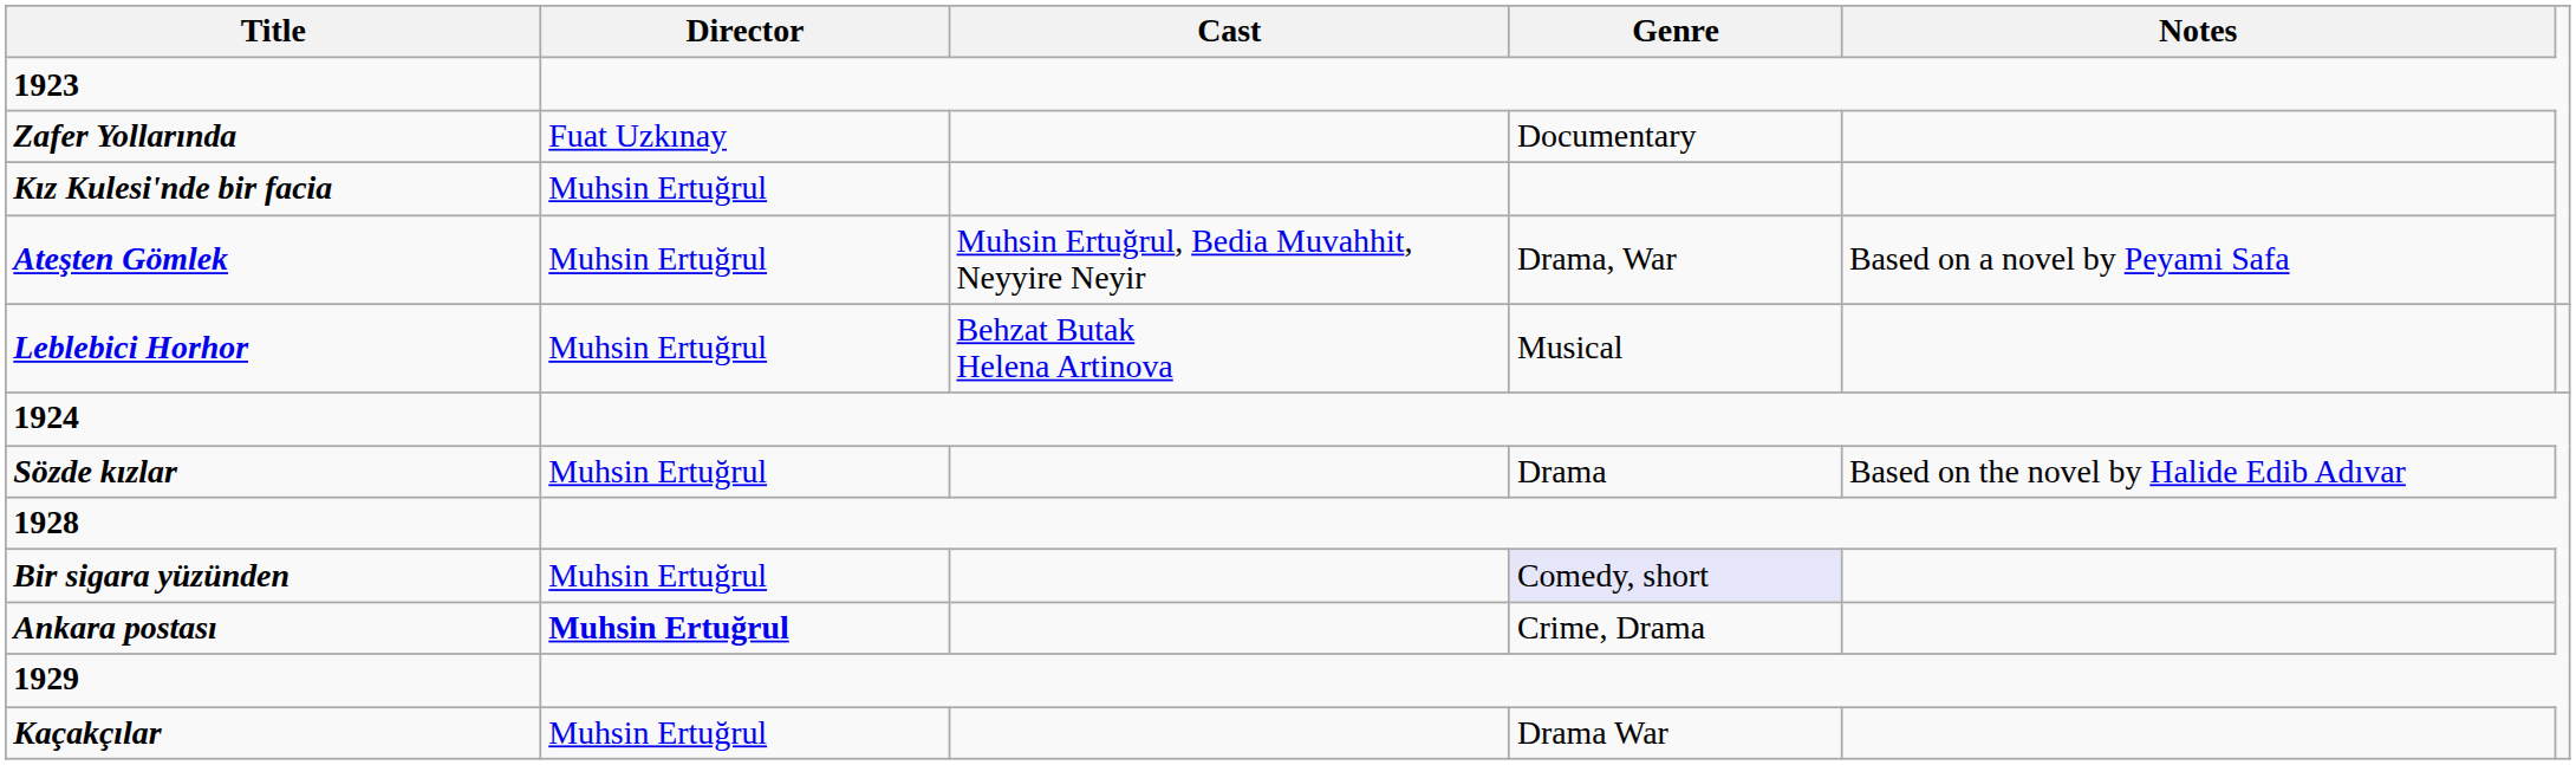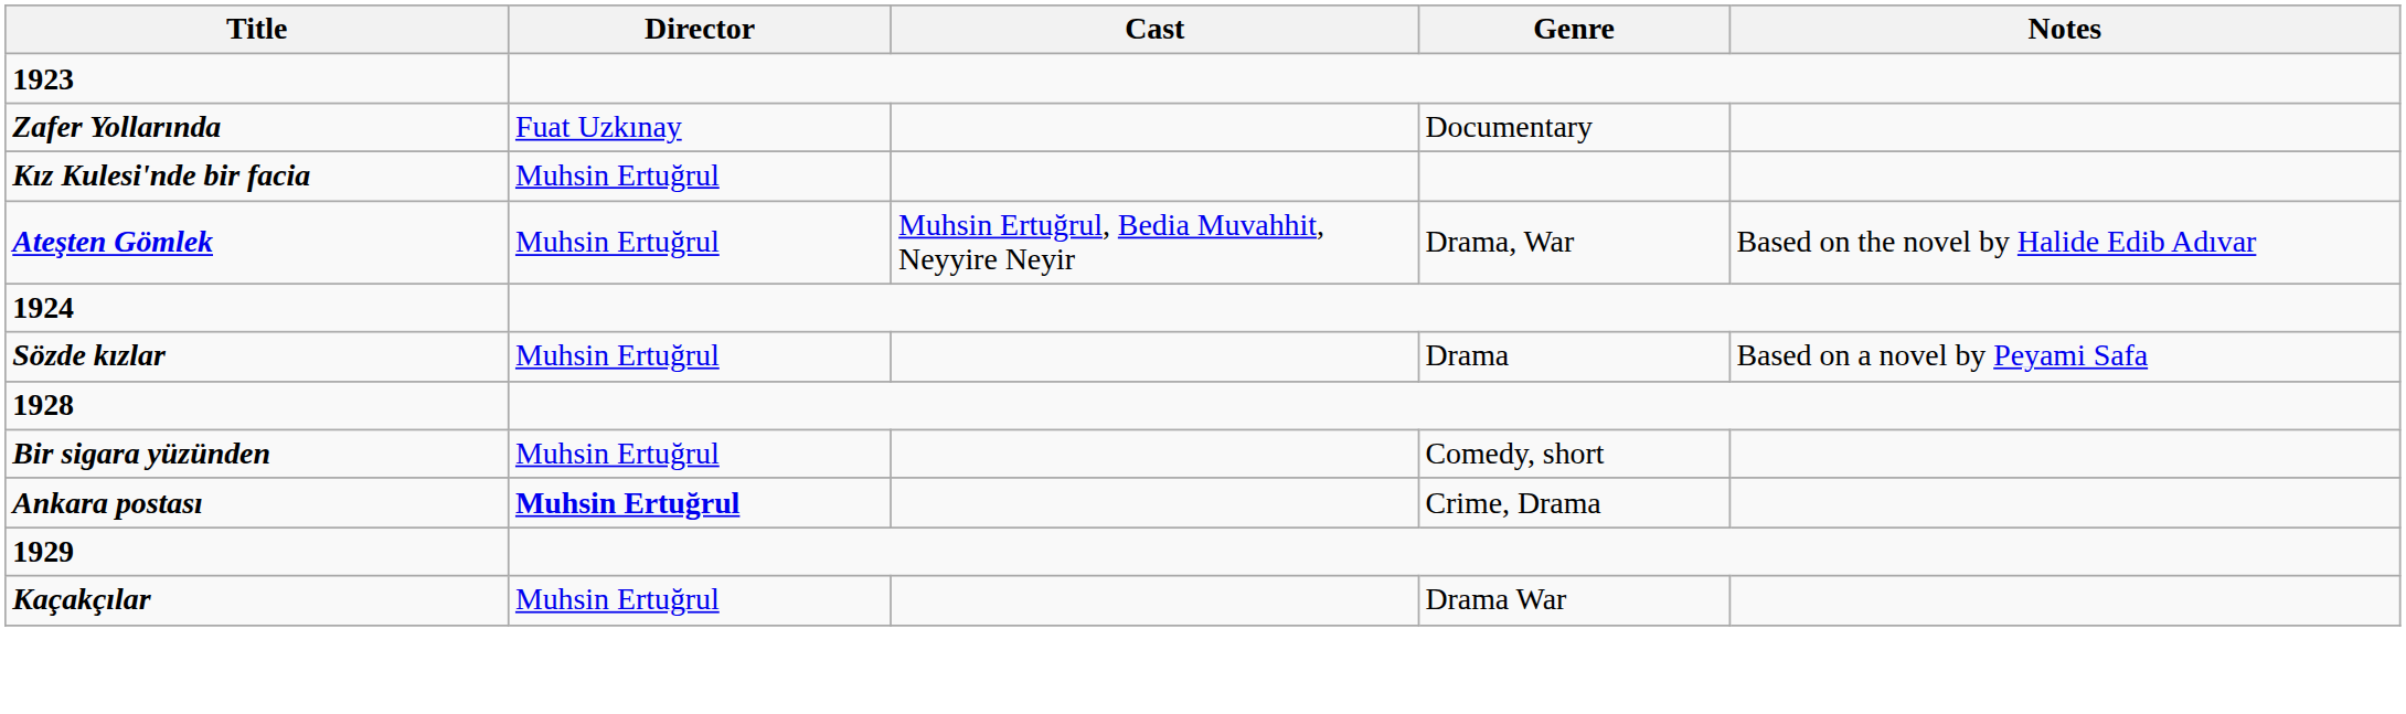 <table class="wikitable">
 <tr>
 <th width=21%>Title</th>
 <th width=16%>Director</th>
 <th width=22%>Cast</th>
 <th width=13%>Genre</th>
 <th width=28%>Notes</th>
 </tr>
 <tr>
 <td><strong>1923</strong></td>
 </tr>
 <tr>
 <td><strong><em>Zafer Yollarında</em></strong></td>
 <td><a href='#'>Fuat Uzkınay</a></td>
 <td></td>
 <td>Documentary</td>
 <td></td>
 </tr>
 <tr>
 <td><strong><em>Kız Kulesi'nde bir facia</em></strong>  <br></td>
 <td><a href='#'>Muhsin Ertuğrul</a></td>
 <td></td>
 <td></td>
 <td></td>
 </tr>
 <tr>
 <td><strong><em><a href='#'>Ateşten Gömlek</a></em></strong>  <br></td>
 <td><a href='#'>Muhsin Ertuğrul</a></td>
 <td><a href='#'>Muhsin Ertuğrul</a>, <a href='#'>Bedia Muvahhit</a>, Neyyire Neyir</td>
 <td>Drama, War</td>
-<td>Based on a novel by <a href='#'>Peyami Safa</a></td>
-</tr>
-<tr>
-<td><strong><em><a href='#'>Leblebici Horhor</a></em></strong></td>
-<td><a href='#'>Muhsin Ertuğrul</a></td>
-<td><a href='#'>Behzat Butak</a> <br> <a href='#'>Helena Artinova</a></td>
-<td>Musical</td>
-<td> </td>
-<td></td>
+<td>Based on the novel by <a href='#'>Halide Edib Adıvar</a></td>
 </tr>
 <tr>
 <td><strong>1924</strong></td>
 </tr>
 <tr>
 <td><strong><em>Sözde kızlar</em></strong>  <br></td>
 <td><a href='#'>Muhsin Ertuğrul</a></td>
 <td></td>
 <td>Drama</td>
-<td>Based on the novel by <a href='#'>Halide Edib Adıvar</a></td>
+<td>Based on a novel by <a href='#'>Peyami Safa</a></td>
 </tr>
 <tr>
 <td><strong>1928</strong></td>
 </tr>
 <tr>
 <td><strong><em>Bir sigara yüzünden</em></strong>  <br></td>
 <td><a href='#'>Muhsin Ertuğrul</a></td>
 <td></td>
-<td style="background: lavender;">Comedy, short</td>
+<td>Comedy, short</td>
 <td></td>
 </tr>
 <tr>
 <td><strong><em>Ankara postası</em></strong>  <br></td>
 <td><strong><a href='#'>Muhsin Ertuğrul</a></strong></td>
 <td></td>
 <td>Crime, Drama</td>
 <td></td>
 </tr>
 <tr>
 <td><strong>1929</strong></td>
 </tr>
 <tr>
 <td><strong><em>Kaçakçılar</em></strong>  <br></td>
 <td><a href='#'>Muhsin Ertuğrul</a></td>
 <td></td>
 <td>Drama War</td>
 <td></td>
 </tr>
 </table>
